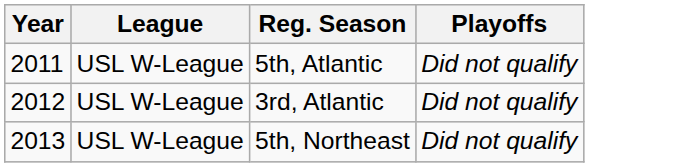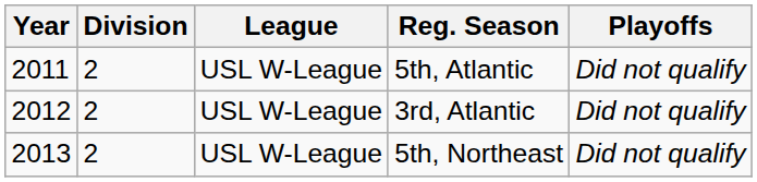 <table class="wikitable">
 <tr>
 <th>Year</th>
+<th>Division</th>
 <th>League</th>
 <th>Reg. Season</th>
 <th>Playoffs</th>
 </tr>
 <tr>
 <td>2011</td>
+<td>2</td>
 <td>USL W-League</td>
 <td>5th, Atlantic</td>
 <td><em>Did not qualify</em></td>
 </tr>
 <tr>
 <td>2012</td>
+<td>2</td>
 <td>USL W-League</td>
 <td>3rd, Atlantic</td>
 <td><em>Did not qualify</em></td>
 </tr>
 <tr>
 <td>2013</td>
+<td>2</td>
 <td>USL W-League</td>
 <td>5th, Northeast</td>
 <td><em>Did not qualify</em></td>
 </tr>
 </table>
